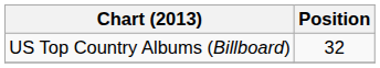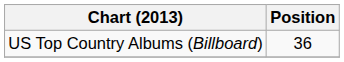 <table class="wikitable">
 <tr>
 <th>Chart (2013)</th>
 <th>Position</th>
 </tr>
 <tr>
 <td>US Top Country Albums (<em>Billboard</em>)</td>
-<td style="text-align:center;">32</td>
+<td style="text-align:center;">36</td>
 </tr>
 <tr>
 </tr>
 </table>
